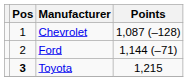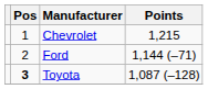 <table class="wikitable" style="font-size: 95%;">
 <tr>
 <th></th>
 <th>Pos</th>
 <th>Manufacturer</th>
 <th>Points</th>
 </tr>
 <tr>
 <td align="left"></td>
 <td style="text-align:center;">1</td>
 <td><a href='#'>Chevrolet</a></td>
-<td style="text-align:center;">1,087 (–128)</td>
+<td style="text-align:center;">1,215</td>
 </tr>
 <tr>
 <td align="left"></td>
 <td style="text-align:center;">2</td>
 <td><a href='#'>Ford</a></td>
 <td style="text-align:center;">1,144 (–71)</td>
 </tr>
 <tr>
 <td align="left"></td>
 <td style="text-align:center;"><strong>3</strong></td>
 <td><a href='#'>Toyota</a></td>
-<td style="text-align:center;">1,215</td>
+<td style="text-align:center;">1,087 (–128)</td>
 </tr>
 <tr class="sortbottom">
 </tr>
 </table>
